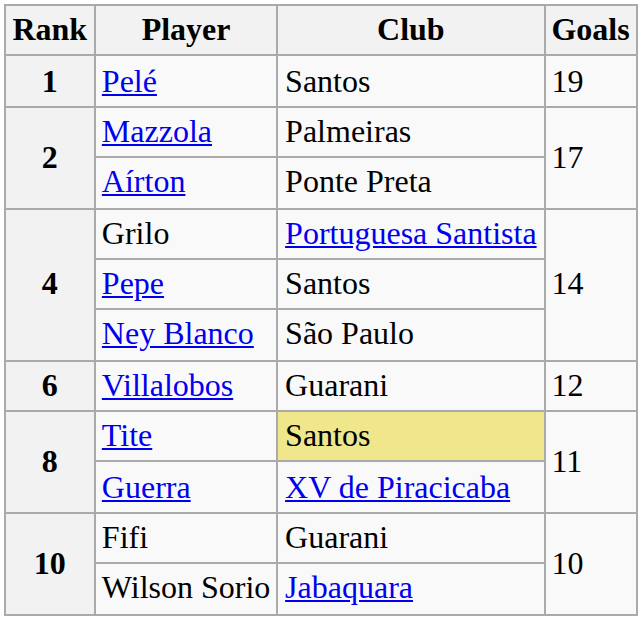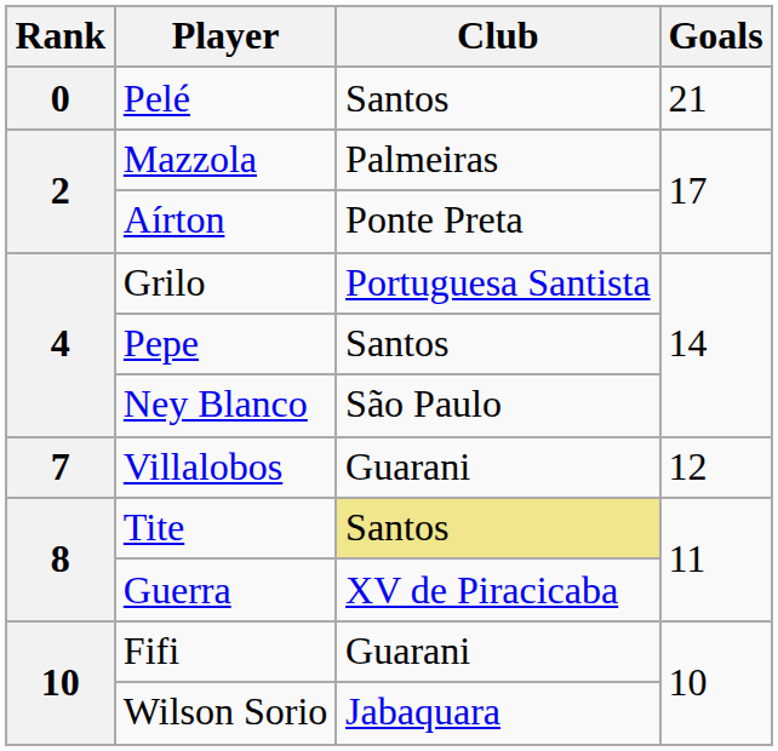 <table class="wikitable">
 <tr>
 <th>Rank</th>
 <th>Player</th>
 <th>Club</th>
 <th>Goals</th>
 </tr>
 <tr>
-<th>1</th>
+<th>0</th>
 <td><a href='#'>Pelé</a></td>
 <td>Santos</td>
-<td>19</td>
+<td>21</td>
 </tr>
 <tr>
 <th rowspan="2">2</th>
 <td><a href='#'>Mazzola</a></td>
 <td>Palmeiras</td>
 <td rowspan="2">17</td>
 </tr>
 <tr>
 <td><a href='#'>Aírton</a></td>
 <td>Ponte Preta</td>
 </tr>
 <tr>
 <th rowspan="3">4</th>
 <td>Grilo</td>
 <td><a href='#'>Portuguesa Santista</a></td>
 <td rowspan="3">14</td>
 </tr>
 <tr>
 <td><a href='#'>Pepe</a></td>
 <td>Santos</td>
 </tr>
 <tr>
 <td><a href='#'>Ney Blanco</a></td>
 <td>São Paulo</td>
 </tr>
 <tr>
-<th>6</th>
+<th>7</th>
 <td><a href='#'>Villalobos</a></td>
 <td>Guarani</td>
 <td>12</td>
 </tr>
 <tr>
 <th rowspan="2">8</th>
 <td><a href='#'>Tite</a></td>
 <td style="background: khaki;">Santos</td>
 <td rowspan="2">11</td>
 </tr>
 <tr>
 <td><a href='#'>Guerra</a></td>
 <td><a href='#'>XV de Piracicaba</a></td>
 </tr>
 <tr>
 <th rowspan="2">10</th>
 <td>Fifi</td>
 <td>Guarani</td>
 <td rowspan="2">10</td>
 </tr>
 <tr>
 <td>Wilson Sorio</td>
 <td><a href='#'>Jabaquara</a></td>
 </tr>
 </table>
